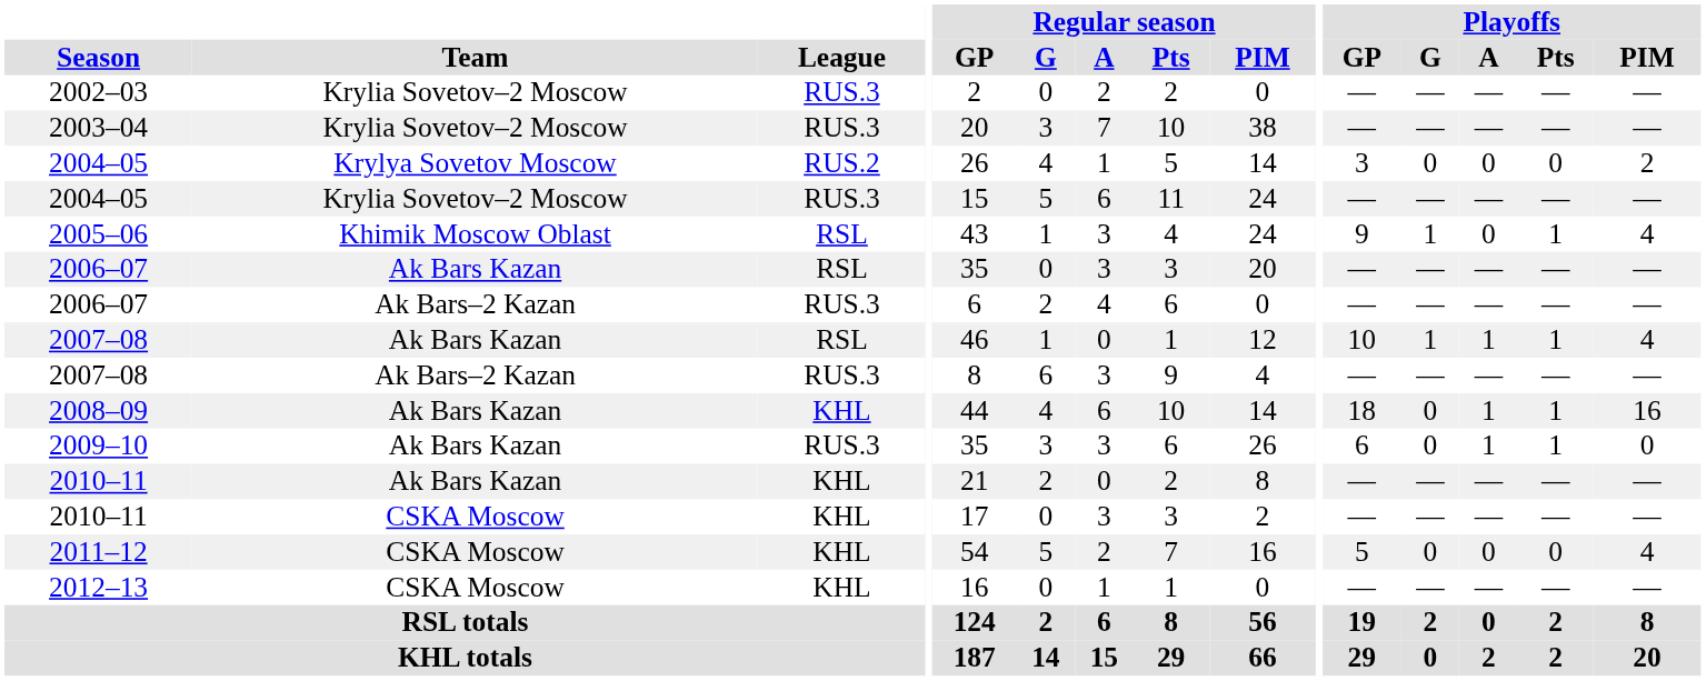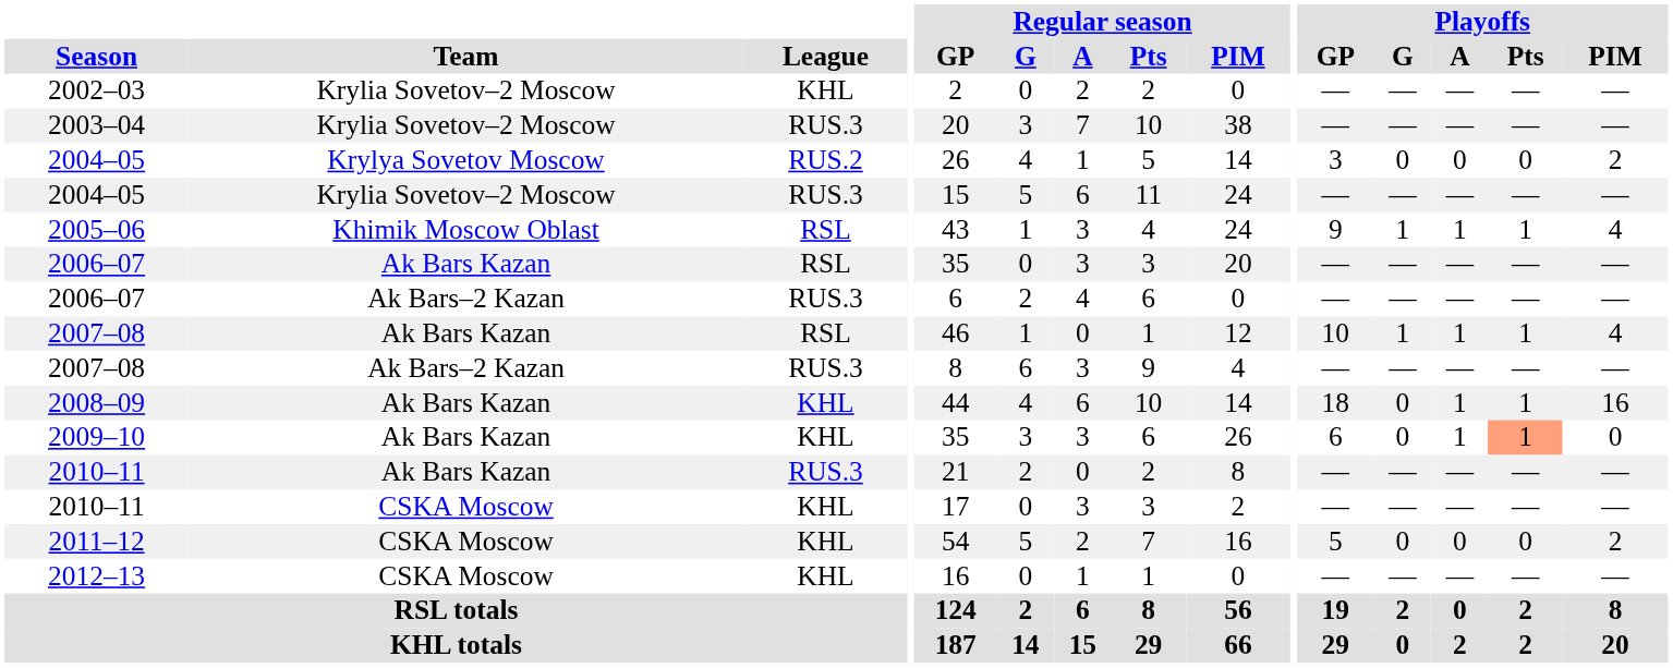 <table border="0" cellpadding="1" cellspacing="0" style="text-align:center; width:60em">
 <tr bgcolor="#e0e0e0">
 <th colspan="3" bgcolor="#ffffff"></th>
 <th rowspan="99" bgcolor="#ffffff"></th>
 <th colspan="5"><a href='#'>Regular season</a></th>
 <th rowspan="99" bgcolor="#ffffff"></th>
 <th colspan="5"><a href='#'>Playoffs</a></th>
 </tr>
 <tr bgcolor="#e0e0e0">
 <th><a href='#'>Season</a></th>
 <th>Team</th>
 <th>League</th>
 <th>GP</th>
 <th><a href='#'>G</a></th>
 <th><a href='#'>A</a></th>
 <th><a href='#'>Pts</a></th>
 <th><a href='#'>PIM</a></th>
 <th>GP</th>
 <th>G</th>
 <th>A</th>
 <th>Pts</th>
 <th>PIM</th>
 </tr>
 <tr>
 <td>2002–03</td>
 <td>Krylia Sovetov–2 Moscow</td>
-<td><a href='#'>RUS.3</a></td>
+<td>KHL</td>
 <td>2</td>
 <td>0</td>
 <td>2</td>
 <td>2</td>
 <td>0</td>
 <td>—</td>
 <td>—</td>
 <td>—</td>
 <td>—</td>
 <td>—</td>
 </tr>
 <tr bgcolor="#f0f0f0">
 <td>2003–04</td>
 <td>Krylia Sovetov–2 Moscow</td>
 <td>RUS.3</td>
 <td>20</td>
 <td>3</td>
 <td>7</td>
 <td>10</td>
 <td>38</td>
 <td>—</td>
 <td>—</td>
 <td>—</td>
 <td>—</td>
 <td>—</td>
 </tr>
 <tr>
 <td><a href='#'>2004–05</a></td>
 <td><a href='#'>Krylya Sovetov Moscow</a></td>
 <td><a href='#'>RUS.2</a></td>
 <td>26</td>
 <td>4</td>
 <td>1</td>
 <td>5</td>
 <td>14</td>
 <td>3</td>
 <td>0</td>
 <td>0</td>
 <td>0</td>
 <td>2</td>
 </tr>
 <tr bgcolor="#f0f0f0">
 <td>2004–05</td>
 <td>Krylia Sovetov–2 Moscow</td>
 <td>RUS.3</td>
 <td>15</td>
 <td>5</td>
 <td>6</td>
 <td>11</td>
 <td>24</td>
 <td>—</td>
 <td>—</td>
 <td>—</td>
 <td>—</td>
 <td>—</td>
 </tr>
 <tr>
 <td><a href='#'>2005–06</a></td>
 <td><a href='#'>Khimik Moscow Oblast</a></td>
 <td><a href='#'>RSL</a></td>
 <td>43</td>
 <td>1</td>
 <td>3</td>
 <td>4</td>
 <td>24</td>
 <td>9</td>
 <td>1</td>
-<td>0</td>
+<td>1</td>
 <td>1</td>
 <td>4</td>
 </tr>
 <tr bgcolor="#f0f0f0">
 <td><a href='#'>2006–07</a></td>
 <td><a href='#'>Ak Bars Kazan</a></td>
 <td>RSL</td>
 <td>35</td>
 <td>0</td>
 <td>3</td>
 <td>3</td>
 <td>20</td>
 <td>—</td>
 <td>—</td>
 <td>—</td>
 <td>—</td>
 <td>—</td>
 </tr>
 <tr>
 <td>2006–07</td>
 <td>Ak Bars–2 Kazan</td>
 <td>RUS.3</td>
 <td>6</td>
 <td>2</td>
 <td>4</td>
 <td>6</td>
 <td>0</td>
 <td>—</td>
 <td>—</td>
 <td>—</td>
 <td>—</td>
 <td>—</td>
 </tr>
 <tr bgcolor="#f0f0f0">
 <td><a href='#'>2007–08</a></td>
 <td>Ak Bars Kazan</td>
 <td>RSL</td>
 <td>46</td>
 <td>1</td>
 <td>0</td>
 <td>1</td>
 <td>12</td>
 <td>10</td>
 <td>1</td>
 <td>1</td>
 <td>1</td>
 <td>4</td>
 </tr>
 <tr>
 <td>2007–08</td>
 <td>Ak Bars–2 Kazan</td>
 <td>RUS.3</td>
 <td>8</td>
 <td>6</td>
 <td>3</td>
 <td>9</td>
 <td>4</td>
 <td>—</td>
 <td>—</td>
 <td>—</td>
 <td>—</td>
 <td>—</td>
 </tr>
 <tr bgcolor="#f0f0f0">
 <td><a href='#'>2008–09</a></td>
 <td>Ak Bars Kazan</td>
 <td><a href='#'>KHL</a></td>
 <td>44</td>
 <td>4</td>
 <td>6</td>
 <td>10</td>
 <td>14</td>
 <td>18</td>
 <td>0</td>
 <td>1</td>
 <td>1</td>
 <td>16</td>
 </tr>
 <tr>
 <td><a href='#'>2009–10</a></td>
 <td>Ak Bars Kazan</td>
-<td>RUS.3</td>
+<td>KHL</td>
 <td>35</td>
 <td>3</td>
 <td>3</td>
 <td>6</td>
 <td>26</td>
 <td>6</td>
 <td>0</td>
 <td>1</td>
-<td>1</td>
+<td style="background: lightsalmon;">1</td>
 <td>0</td>
 </tr>
 <tr bgcolor="#f0f0f0">
 <td><a href='#'>2010–11</a></td>
 <td>Ak Bars Kazan</td>
-<td>KHL</td>
+<td><a href='#'>RUS.3</a></td>
 <td>21</td>
 <td>2</td>
 <td>0</td>
 <td>2</td>
 <td>8</td>
 <td>—</td>
 <td>—</td>
 <td>—</td>
 <td>—</td>
 <td>—</td>
 </tr>
 <tr>
 <td>2010–11</td>
 <td><a href='#'>CSKA Moscow</a></td>
 <td>KHL</td>
 <td>17</td>
 <td>0</td>
 <td>3</td>
 <td>3</td>
 <td>2</td>
 <td>—</td>
 <td>—</td>
 <td>—</td>
 <td>—</td>
 <td>—</td>
 </tr>
 <tr bgcolor="#f0f0f0">
 <td><a href='#'>2011–12</a></td>
 <td>CSKA Moscow</td>
 <td>KHL</td>
 <td>54</td>
 <td>5</td>
 <td>2</td>
 <td>7</td>
 <td>16</td>
 <td>5</td>
 <td>0</td>
 <td>0</td>
 <td>0</td>
-<td>4</td>
+<td>2</td>
 </tr>
 <tr>
 <td><a href='#'>2012–13</a></td>
 <td>CSKA Moscow</td>
 <td>KHL</td>
 <td>16</td>
 <td>0</td>
 <td>1</td>
 <td>1</td>
 <td>0</td>
 <td>—</td>
 <td>—</td>
 <td>—</td>
 <td>—</td>
 <td>—</td>
 </tr>
 <tr bgcolor="#e0e0e0">
 <th colspan="3">RSL totals</th>
 <th>124</th>
 <th>2</th>
 <th>6</th>
 <th>8</th>
 <th>56</th>
 <th>19</th>
 <th>2</th>
 <th>0</th>
 <th>2</th>
 <th>8</th>
 </tr>
 <tr bgcolor="#e0e0e0">
 <th colspan="3">KHL totals</th>
 <th>187</th>
 <th>14</th>
 <th>15</th>
 <th>29</th>
 <th>66</th>
 <th>29</th>
 <th>0</th>
 <th>2</th>
 <th>2</th>
 <th>20</th>
 </tr>
 </table>
